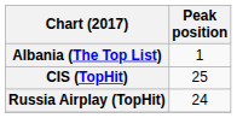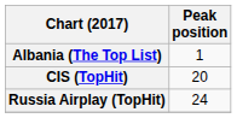 <table class="wikitable sortable plainrowheaders" style="text-align:center">
 <tr>
 <th scope="col">Chart (2017)</th>
 <th scope="col">Peak<br>position</th>
 </tr>
 <tr>
 <th scope="row">Albania (<a href='#'>The Top List</a>)</th>
 <td>1</td>
 </tr>
 <tr>
 <th scope="row">CIS (<a href='#'>TopHit</a>)</th>
-<td>25</td>
+<td>20</td>
 </tr>
 <tr>
 <th scope="row">Russia Airplay (TopHit)</th>
 <td>24</td>
 </tr>
 <tr>
 </tr>
 </table>
